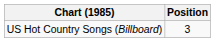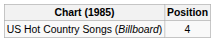 <table class="wikitable">
 <tr>
 <th>Chart (1985)</th>
 <th>Position</th>
 </tr>
 <tr>
 <td>US Hot Country Songs (<em>Billboard</em>)</td>
-<td align="center">3</td>
+<td align="center">4</td>
 </tr>
 </table>
